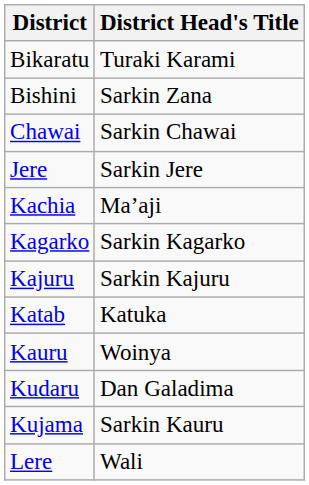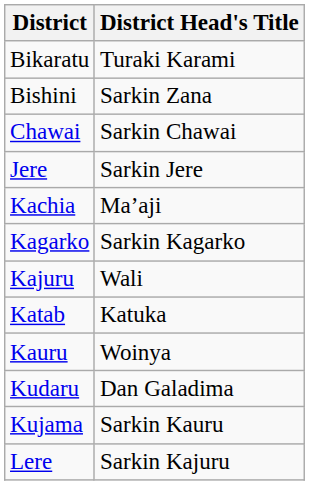 <table class="wikitable">
 <tr>
 <th>District</th>
 <th>District Head's Title</th>
 </tr>
 <tr>
 <td>Bikaratu</td>
 <td>Turaki Karami</td>
 </tr>
 <tr>
 <td>Bishini</td>
 <td>Sarkin Zana</td>
 </tr>
 <tr>
 <td><a href='#'>Chawai</a></td>
 <td>Sarkin Chawai</td>
 </tr>
 <tr>
 <td><a href='#'>Jere</a></td>
 <td>Sarkin Jere</td>
 </tr>
 <tr>
 <td><a href='#'>Kachia</a></td>
 <td>Ma’aji</td>
 </tr>
 <tr>
 <td><a href='#'>Kagarko</a></td>
 <td>Sarkin Kagarko</td>
 </tr>
 <tr>
 <td><a href='#'>Kajuru</a></td>
-<td>Sarkin Kajuru</td>
+<td>Wali</td>
 </tr>
 <tr>
 <td><a href='#'>Katab</a></td>
 <td>Katuka</td>
 </tr>
 <tr>
 <td><a href='#'>Kauru</a></td>
 <td>Woinya</td>
 </tr>
 <tr>
 <td><a href='#'>Kudaru</a></td>
 <td>Dan Galadima</td>
 </tr>
 <tr>
 <td><a href='#'>Kujama</a></td>
 <td>Sarkin Kauru</td>
 </tr>
 <tr>
 <td><a href='#'>Lere</a></td>
-<td>Wali</td>
+<td>Sarkin Kajuru</td>
 </tr>
 </table>
